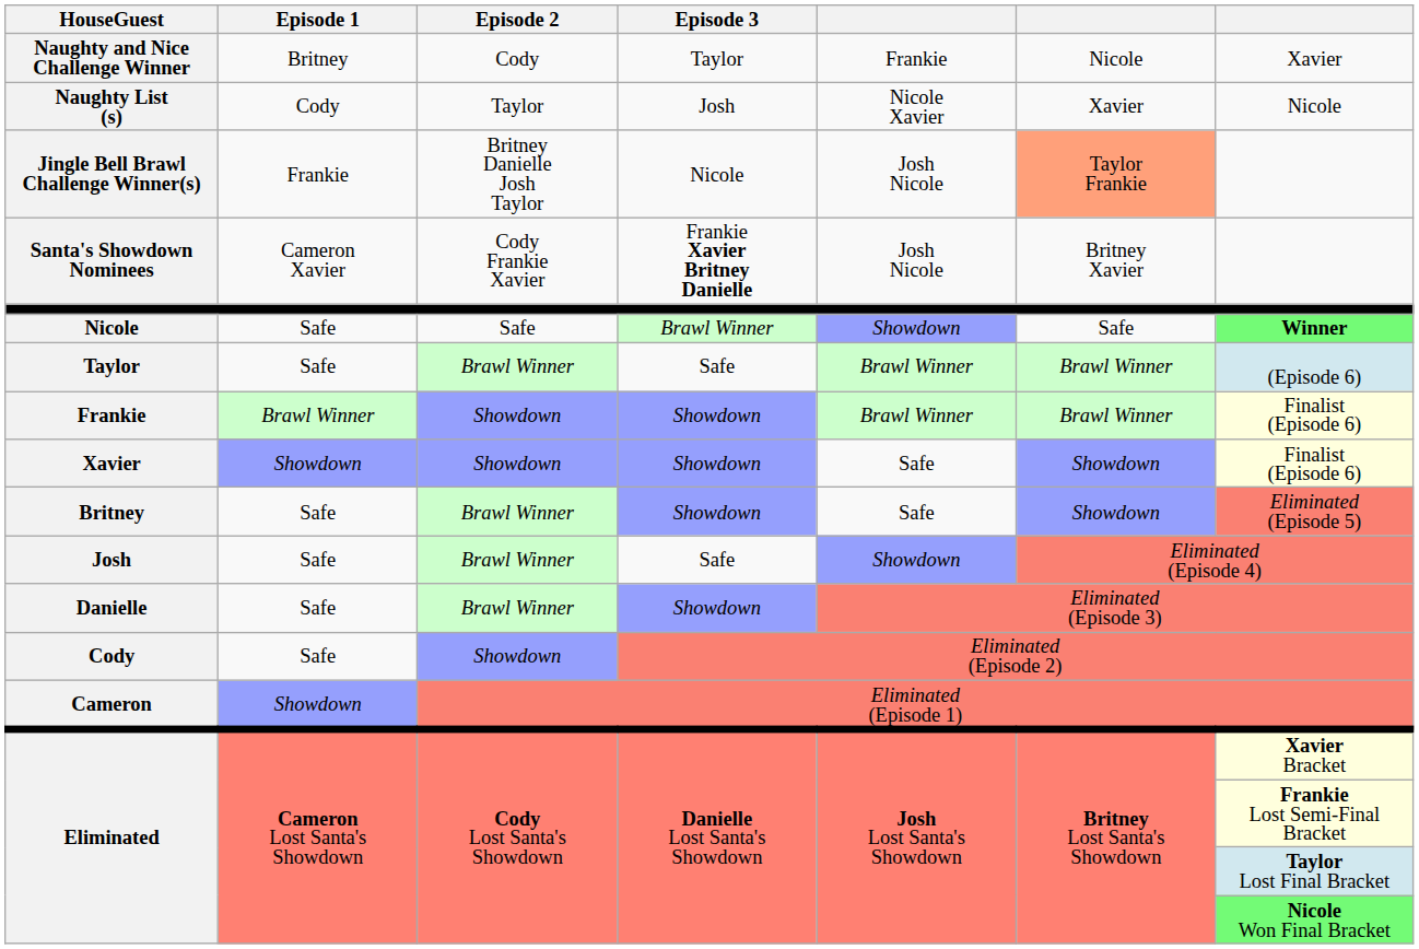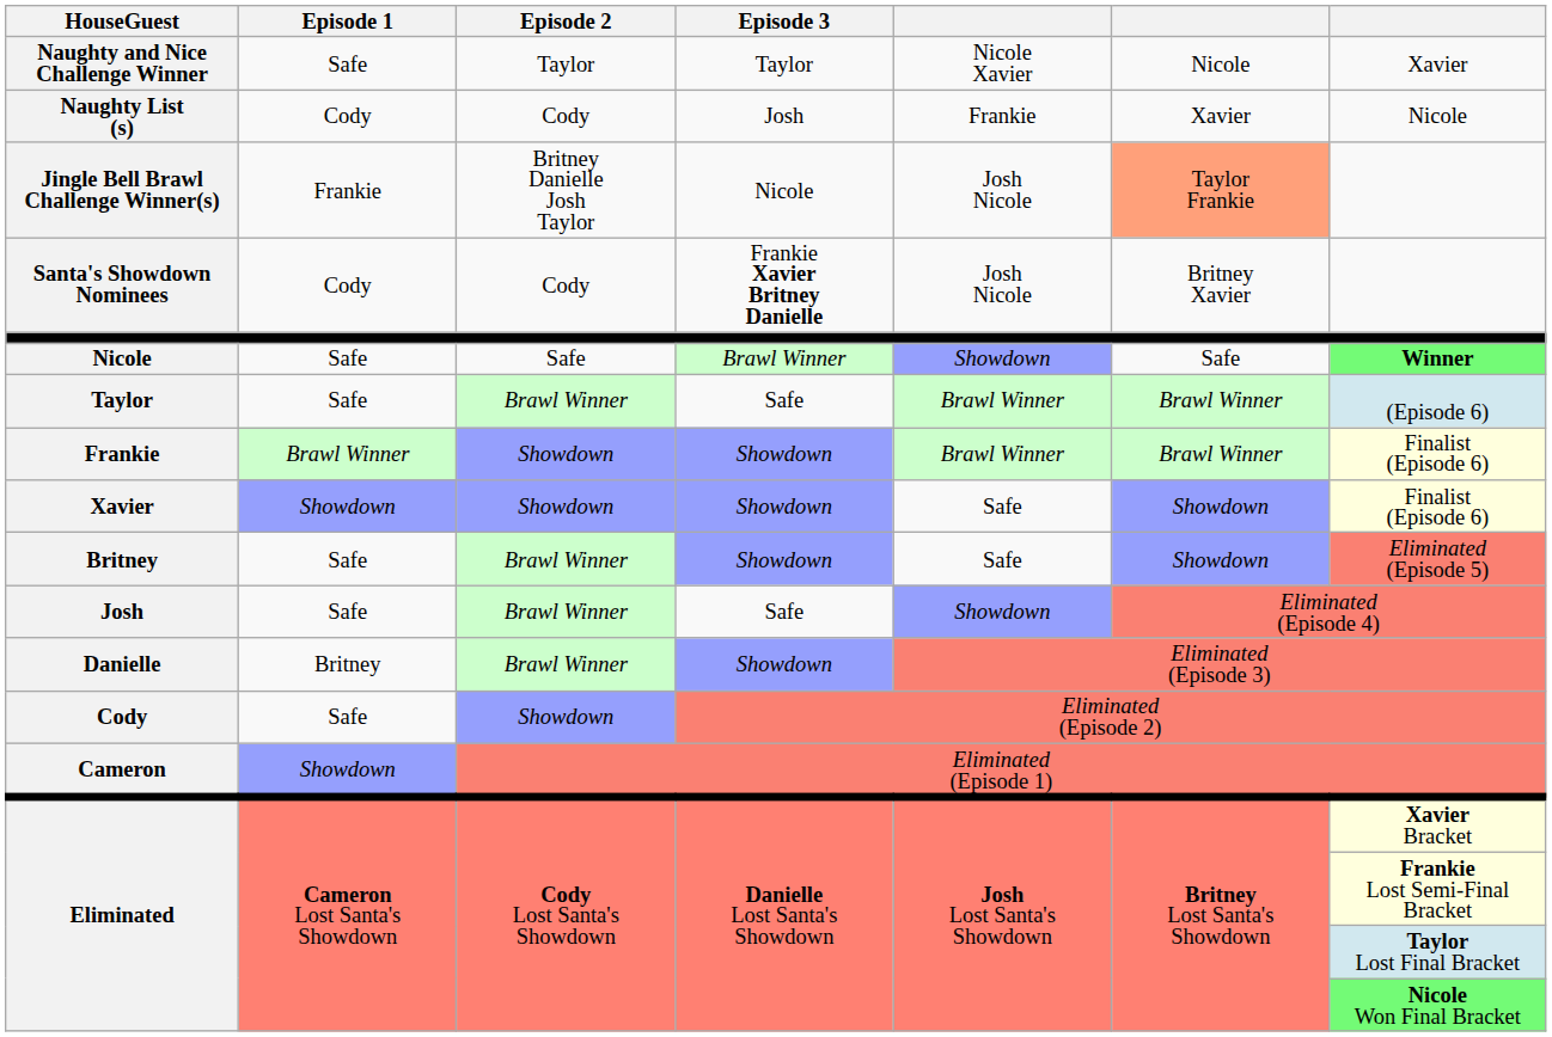 <table class="wikitable" style="text-align:center; line-height:13px; font-size:85%; width:75%;">
 <tr>
 <th style="width:6.5%;">HouseGuest</th>
 <th style="width:6.5%;">Episode 1</th>
 <th style="width:6.5%;">Episode 2</th>
 <th style="width:6.5%;">Episode 3</th>
 <th style="width:6.5%;"></th>
 <th style="width:6.5%;"></th>
 <th style="width:6.5%;"></th>
 </tr>
 <tr>
 <th scope="row">Naughty and Nice <br> Challenge Winner</th>
-<td>Britney</td>
-<td>Cody</td>
+<td>Safe</td>
 <td>Taylor</td>
-<td>Frankie</td>
+<td>Taylor</td>
+<td>Nicole<br>Xavier</td>
 <td>Nicole</td>
 <td>Xavier</td>
 </tr>
 <tr>
 <th scope="row">Naughty List <br> (s)</th>
 <td>Cody</td>
-<td>Taylor</td>
+<td>Cody</td>
 <td>Josh</td>
-<td>Nicole<br>Xavier</td>
+<td>Frankie</td>
 <td>Xavier</td>
 <td>Nicole</td>
 </tr>
 <tr>
 <th scope="row">Jingle Bell Brawl <br> Challenge Winner(s)</th>
 <td>Frankie</td>
 <td>Britney<br>Danielle<br>Josh<br>Taylor</td>
 <td>Nicole</td>
 <td>Josh<br>Nicole</td>
 <td style="background: lightsalmon;">Taylor<br>Frankie</td>
 <td></td>
 </tr>
 <tr>
 <th scope="row">Santa's Showdown <br> Nominees</th>
-<td>Cameron<br>Xavier</td>
-<td>Cody<br>Frankie<br>Xavier</td>
+<td>Cody</td>
+<td>Cody</td>
 <td>Frankie<br><strong>Xavier<br>Britney<br>Danielle</strong></td>
 <td>Josh<br>Nicole</td>
 <td>Britney<br>Xavier</td>
 <td></td>
 </tr>
 <tr>
 <th colspan="7" style="background:#000"></th>
 </tr>
 <tr>
 <th scope="row">Nicole</th>
 <td>Safe</td>
 <td>Safe</td>
 <td style="background:#CCFFCC;"><em>Brawl Winner</em></td>
 <td style="background:#959FFD"><em>Showdown</em></td>
 <td>Safe</td>
 <td colspan="1" style="background:#73FB76"><strong>Winner</strong><br> </td>
 </tr>
 <tr>
 <th scope="row">Taylor</th>
 <td>Safe</td>
 <td style="background:#CCFFCC;"><em>Brawl Winner</em></td>
 <td>Safe</td>
 <td style="background:#CCFFCC;"><em>Brawl Winner</em></td>
 <td style="background:#CCFFCC;"><em>Brawl Winner</em></td>
 <td colspan="1" style="background:#D1E8EF"><br>(Episode 6)</td>
 </tr>
 <tr>
 <th scope="row">Frankie</th>
 <td style="background:#CCFFCC;"><em>Brawl Winner</em></td>
 <td style="background:#959FFD"><em>Showdown</em></td>
 <td style="background:#959FFD"><em>Showdown</em></td>
 <td style="background:#CCFFCC;"><em>Brawl Winner</em></td>
 <td style="background:#CCFFCC;"><em>Brawl Winner</em></td>
 <td colspan="1" style="background:#ffffdd">Finalist<br>(Episode 6)</td>
 </tr>
 <tr>
 <th scope="row">Xavier</th>
 <td style="background:#959FFD"><em>Showdown</em></td>
 <td style="background:#959FFD"><em>Showdown</em></td>
 <td style="background:#959FFD"><em>Showdown</em></td>
 <td>Safe</td>
 <td style="background:#959FFD"><em>Showdown</em></td>
 <td colspan="1" style="background:#ffffdd">Finalist<br>(Episode 6)</td>
 </tr>
 <tr>
 <th scope="row">Britney</th>
 <td>Safe</td>
 <td style="background:#CCFFCC;"><em>Brawl Winner</em></td>
 <td style="background:#959FFD"><em>Showdown</em></td>
 <td>Safe</td>
 <td style="background:#959FFD"><em>Showdown</em></td>
 <td colspan="1" style="background:salmon"><em>Eliminated</em><br> (Episode 5)</td>
 </tr>
 <tr>
 <th scope="row">Josh</th>
 <td>Safe</td>
 <td style="background:#CCFFCC;"><em>Brawl Winner</em></td>
 <td>Safe</td>
 <td style="background:#959FFD"><em>Showdown</em></td>
 <td colspan="2" style="background:salmon"><em>Eliminated</em><br> (Episode 4)</td>
 </tr>
 <tr>
 <th scope="row">Danielle</th>
-<td>Safe</td>
+<td>Britney</td>
 <td style="background:#CCFFCC;"><em>Brawl Winner</em></td>
 <td style="background:#959FFD"><em>Showdown</em></td>
 <td colspan="3" style="background:salmon"><em>Eliminated</em><br> (Episode 3)</td>
 </tr>
 <tr>
 <th>Cody</th>
 <td>Safe</td>
 <td style="background:#959FFD"><em>Showdown</em></td>
 <td colspan="4" style="background:salmon"><em>Eliminated</em><br> (Episode 2)</td>
 </tr>
 <tr>
 <th scope="row">Cameron</th>
 <td style="background:#959FFD"><em>Showdown</em></td>
 <td colspan="5" style="background:salmon"><em>Eliminated</em><br> (Episode 1)</td>
 </tr>
 <tr>
 </tr>
 <tr style="border-top:5px solid">
 <th scope="row" rowspan="4">Eliminated</th>
 <td rowspan="4" style="background:#ff8072"><strong>Cameron</strong><br> Lost Santa's <br> Showdown</td>
 <td rowspan="4" style="background:#ff8072"><strong>Cody</strong><br> Lost Santa's <br> Showdown</td>
 <td rowspan="4" style="background:#ff8072"><strong>Danielle</strong><br> Lost Santa's <br> Showdown</td>
 <td rowspan="4" style="background:#ff8072"><strong>Josh</strong><br> Lost Santa's <br> Showdown</td>
 <td rowspan="4" style="background:#ff8072"><strong>Britney</strong><br> Lost Santa's <br> Showdown</td>
 <td style="background:#ffffdd"><strong>Xavier</strong><br>  Bracket</td>
 </tr>
 <tr>
 <td style="background:#ffffdd"><strong>Frankie</strong><br>Lost Semi-Final Bracket</td>
 </tr>
 <tr>
 <td style="background:#D1E8EF"><strong>Taylor</strong><br>Lost Final Bracket</td>
 </tr>
 <tr>
 <td style="background:#73FB76"><strong>Nicole</strong><br>Won Final Bracket</td>
 </tr>
 </table>
